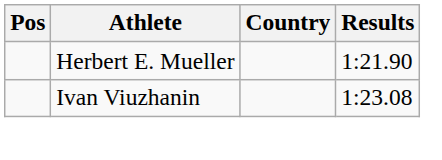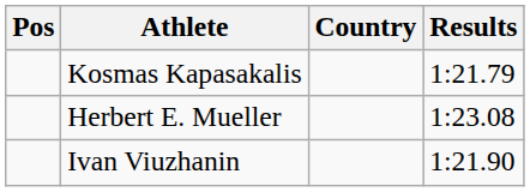 <table class="wikitable">
 <tr>
 <th>Pos</th>
 <th>Athlete</th>
 <th>Country</th>
 <th>Results</th>
 </tr>
 <tr>
 <td align="center"></td>
+<td>Kosmas Kapasakalis</td>
+<td></td>
+<td>1:21.79</td>
+</tr>
+<tr>
+<td align="center"></td>
 <td>Herbert E. Mueller</td>
 <td></td>
-<td>1:21.90</td>
+<td>1:23.08</td>
 </tr>
 <tr>
 <td align="center"></td>
 <td>Ivan Viuzhanin</td>
 <td></td>
-<td>1:23.08</td>
+<td>1:21.90</td>
 </tr>
 </table>
